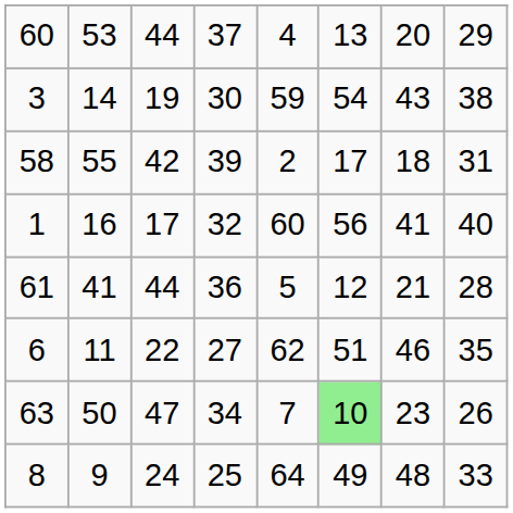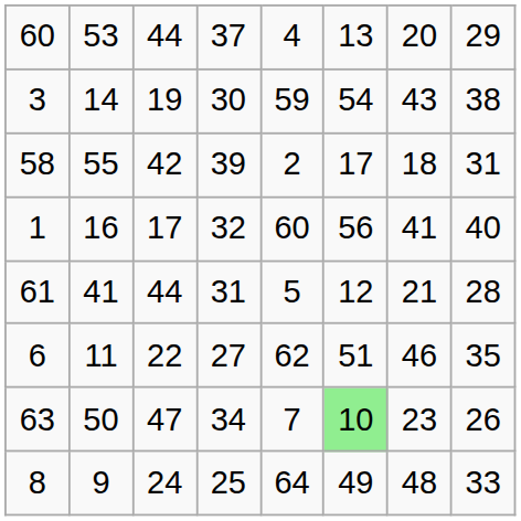 <table class="wikitable" style="margin-left:auto;margin-right:auto;text-align:center;width:16em;height:16em;table-layout:fixed;">
 <tr>
 <td>60</td>
 <td>53</td>
 <td>44</td>
 <td>37</td>
 <td>4</td>
 <td>13</td>
 <td>20</td>
 <td>29</td>
 </tr>
 <tr>
 <td>3</td>
 <td>14</td>
 <td>19</td>
 <td>30</td>
 <td>59</td>
 <td>54</td>
 <td>43</td>
 <td>38</td>
 </tr>
 <tr>
 <td>58</td>
 <td>55</td>
 <td>42</td>
 <td>39</td>
 <td>2</td>
 <td>17</td>
 <td>18</td>
 <td>31</td>
 </tr>
 <tr>
 <td>1</td>
 <td>16</td>
 <td>17</td>
 <td>32</td>
 <td>60</td>
 <td>56</td>
 <td>41</td>
 <td>40</td>
 </tr>
 <tr>
 <td>61</td>
 <td>41</td>
 <td>44</td>
-<td>36</td>
+<td>31</td>
 <td>5</td>
 <td>12</td>
 <td>21</td>
 <td>28</td>
 </tr>
 <tr>
 <td>6</td>
 <td>11</td>
 <td>22</td>
 <td>27</td>
 <td>62</td>
 <td>51</td>
 <td>46</td>
 <td>35</td>
 </tr>
 <tr>
 <td>63</td>
 <td>50</td>
 <td>47</td>
 <td>34</td>
 <td>7</td>
 <td style="background: lightgreen;">10</td>
 <td>23</td>
 <td>26</td>
 </tr>
 <tr>
 <td>8</td>
 <td>9</td>
 <td>24</td>
 <td>25</td>
 <td>64</td>
 <td>49</td>
 <td>48</td>
 <td>33</td>
 </tr>
 </table>
